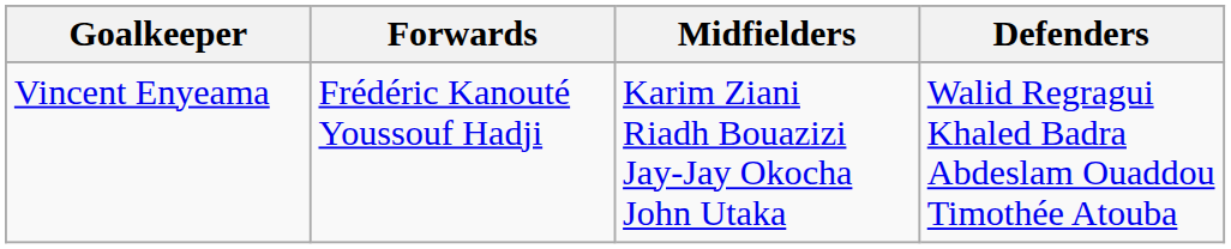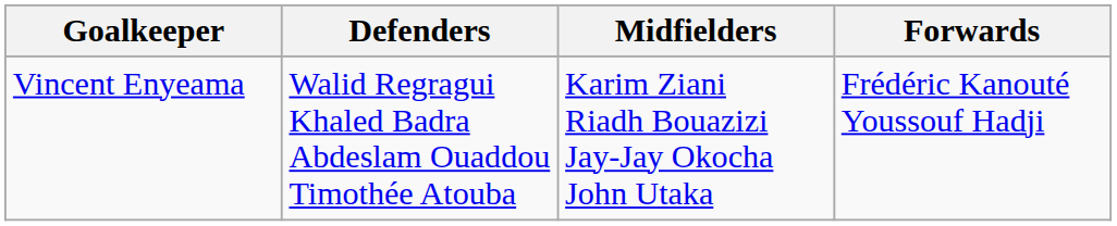 <table class="wikitable">
 <tr>
 <th style="width:25%">Goalkeeper</th>
+<th style="width:25%">Defenders</th>
+<th style="width:25%">Midfielders</th>
 <th style="width:25%">Forwards</th>
-<th style="width:25%">Midfielders</th>
-<th style="width:25%">Defenders</th>
 </tr>
 <tr style="vertical-align:top;">
 <td> <a href='#'>Vincent Enyeama</a></td>
+<td> <a href='#'>Walid Regragui</a><br> <a href='#'>Khaled Badra</a><br> <a href='#'>Abdeslam Ouaddou</a><br> <a href='#'>Timothée Atouba</a></td>
+<td> <a href='#'>Karim Ziani</a><br> <a href='#'>Riadh Bouazizi</a><br> <a href='#'>Jay-Jay Okocha</a><br> <a href='#'>John Utaka</a></td>
 <td> <a href='#'>Frédéric Kanouté</a><br> <a href='#'>Youssouf Hadji</a></td>
-<td> <a href='#'>Karim Ziani</a><br> <a href='#'>Riadh Bouazizi</a><br> <a href='#'>Jay-Jay Okocha</a><br> <a href='#'>John Utaka</a></td>
-<td> <a href='#'>Walid Regragui</a><br> <a href='#'>Khaled Badra</a><br> <a href='#'>Abdeslam Ouaddou</a><br> <a href='#'>Timothée Atouba</a></td>
 </tr>
 </table>
